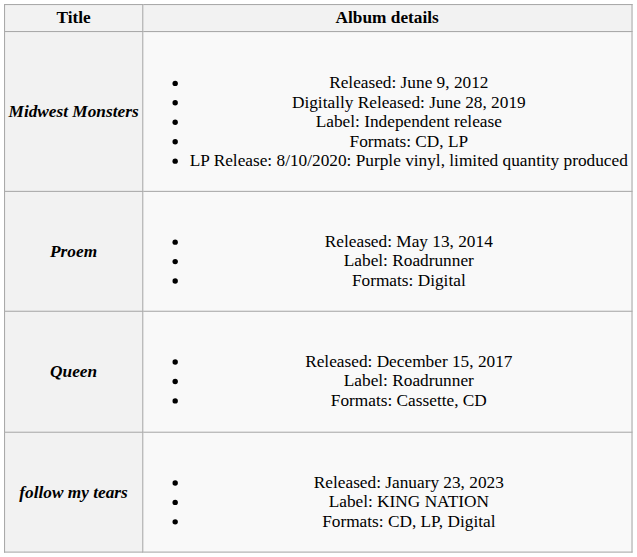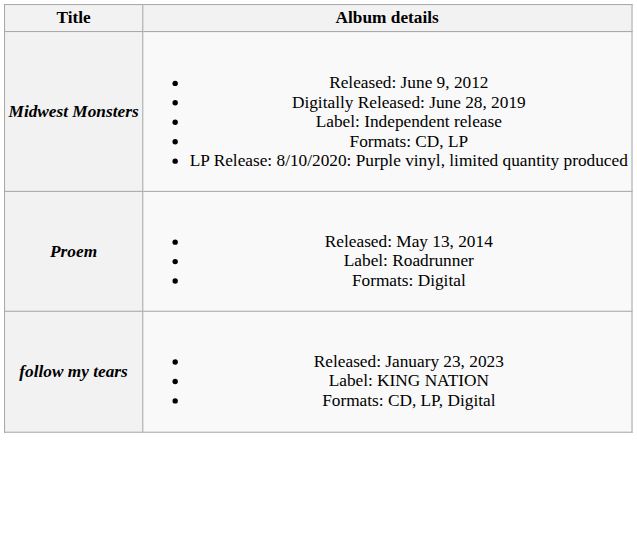 <table class="wikitable plainrowheaders" style="text-align:center;">
 <tr>
 <th scope="col">Title</th>
 <th scope="col">Album details</th>
 </tr>
 <tr>
 <th scope="row"><em>Midwest Monsters</em></th>
 <td><br><ul><li>Released: June 9, 2012</li><li>Digitally Released: June 28, 2019</li><li>Label: Independent release</li><li>Formats: CD, LP</li><li>LP Release: 8/10/2020: Purple vinyl, limited quantity produced </li></ul></td>
 </tr>
 <tr>
 <th scope="row"><em>Proem</em></th>
 <td><br><ul><li>Released: May 13, 2014</li><li>Label: Roadrunner</li><li>Formats: Digital</li></ul></td>
 </tr>
 <tr>
-<th scope="row"><em>Queen</em></th>
-<td><br><ul><li>Released: December 15, 2017</li><li>Label: Roadrunner</li><li>Formats: Cassette, CD</li></ul></td>
-</tr>
-<tr>
 <th scope="row"><em>follow my tears</em></th>
 <td><br><ul><li>Released: January 23, 2023</li><li>Label: KING NATION</li><li>Formats: CD, LP, Digital</li></ul></td>
 </tr>
 </table>
